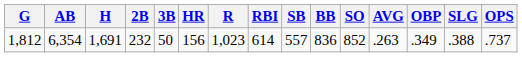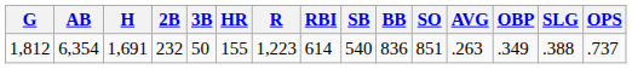 <table class="wikitable" style="margin: auto">
 <tr>
 <th><a href='#'>G</a></th>
 <th><a href='#'>AB</a></th>
 <th><a href='#'>H</a></th>
 <th><a href='#'>2B</a></th>
 <th><a href='#'>3B</a></th>
 <th><a href='#'>HR</a></th>
 <th><a href='#'>R</a></th>
 <th><a href='#'>RBI</a></th>
 <th><a href='#'>SB</a></th>
 <th><a href='#'>BB</a></th>
 <th><a href='#'>SO</a></th>
 <th><a href='#'>AVG</a></th>
 <th><a href='#'>OBP</a></th>
 <th><a href='#'>SLG</a></th>
 <th><a href='#'>OPS</a></th>
 </tr>
 <tr>
 <td>1,812</td>
 <td>6,354</td>
 <td>1,691</td>
 <td>232</td>
 <td>50</td>
-<td>156</td>
-<td>1,023</td>
+<td>155</td>
+<td>1,223</td>
 <td>614</td>
-<td>557</td>
+<td>540</td>
 <td>836</td>
-<td>852</td>
+<td>851</td>
 <td>.263</td>
 <td>.349</td>
 <td>.388</td>
 <td>.737</td>
 </tr>
 </table>
